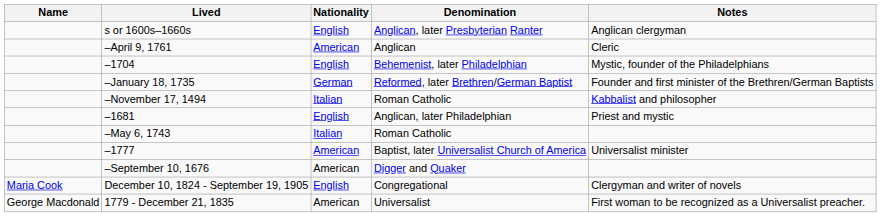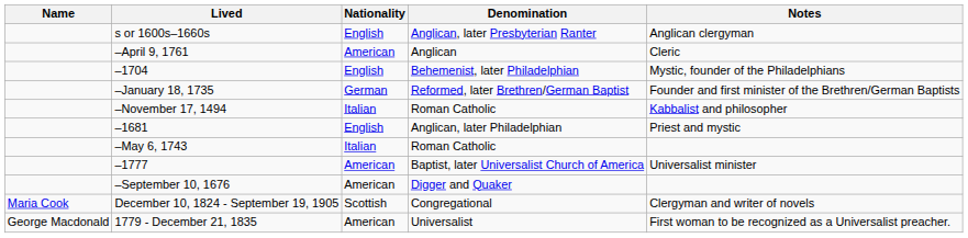 <table class="sortable wikitable">
 <tr>
 <th>Name</th>
 <th>Lived</th>
 <th>Nationality</th>
 <th>Denomination</th>
 <th class="unsortable">Notes</th>
 </tr>
 <tr>
 <td></td>
 <td>s or 1600s–1660s</td>
 <td><a href='#'>English</a></td>
 <td><a href='#'>Anglican</a>, later <a href='#'>Presbyterian</a> <a href='#'>Ranter</a></td>
 <td>Anglican clergyman</td>
 </tr>
 <tr>
 <td></td>
 <td>–April 9, 1761</td>
 <td><a href='#'>American</a></td>
 <td>Anglican</td>
 <td>Cleric</td>
 </tr>
 <tr>
 <td></td>
 <td>–1704</td>
 <td><a href='#'>English</a></td>
 <td><a href='#'>Behemenist</a>, later <a href='#'>Philadelphian</a></td>
 <td>Mystic, founder of the Philadelphians</td>
 </tr>
 <tr>
 <td></td>
 <td>–January 18, 1735</td>
 <td><a href='#'>German</a></td>
 <td><a href='#'>Reformed</a>, later <a href='#'>Brethren</a>/<a href='#'>German Baptist</a></td>
 <td>Founder and first minister of the Brethren/German Baptists</td>
 </tr>
 <tr>
 <td></td>
 <td>–November 17, 1494</td>
 <td><a href='#'>Italian</a></td>
 <td>Roman Catholic</td>
 <td><a href='#'>Kabbalist</a> and philosopher</td>
 </tr>
 <tr>
 <td></td>
 <td>–1681</td>
 <td><a href='#'>English</a></td>
 <td>Anglican, later Philadelphian</td>
 <td>Priest and mystic</td>
 </tr>
 <tr>
 <td></td>
 <td>–May 6, 1743</td>
 <td><a href='#'>Italian</a></td>
 <td>Roman Catholic</td>
 <td></td>
 </tr>
 <tr>
 <td></td>
 <td>–1777</td>
 <td><a href='#'>American</a></td>
 <td>Baptist, later <a href='#'>Universalist Church of America</a></td>
 <td>Universalist minister</td>
 </tr>
 <tr>
 <td></td>
 <td>–September 10, 1676</td>
 <td>American</td>
 <td><a href='#'>Digger</a> and <a href='#'>Quaker</a></td>
 <td></td>
 </tr>
 <tr>
 <td><a href='#'>Maria Cook</a></td>
 <td>December 10, 1824 - September 19, 1905</td>
-<td><a href='#'>English</a></td>
+<td>Scottish</td>
 <td>Congregational</td>
 <td>Clergyman and writer of novels</td>
 </tr>
 <tr>
 <td>George Macdonald</td>
 <td>1779 - December 21, 1835</td>
 <td>American</td>
 <td>Universalist</td>
 <td>First woman to be recognized as a Universalist preacher.</td>
 </tr>
 </table>
